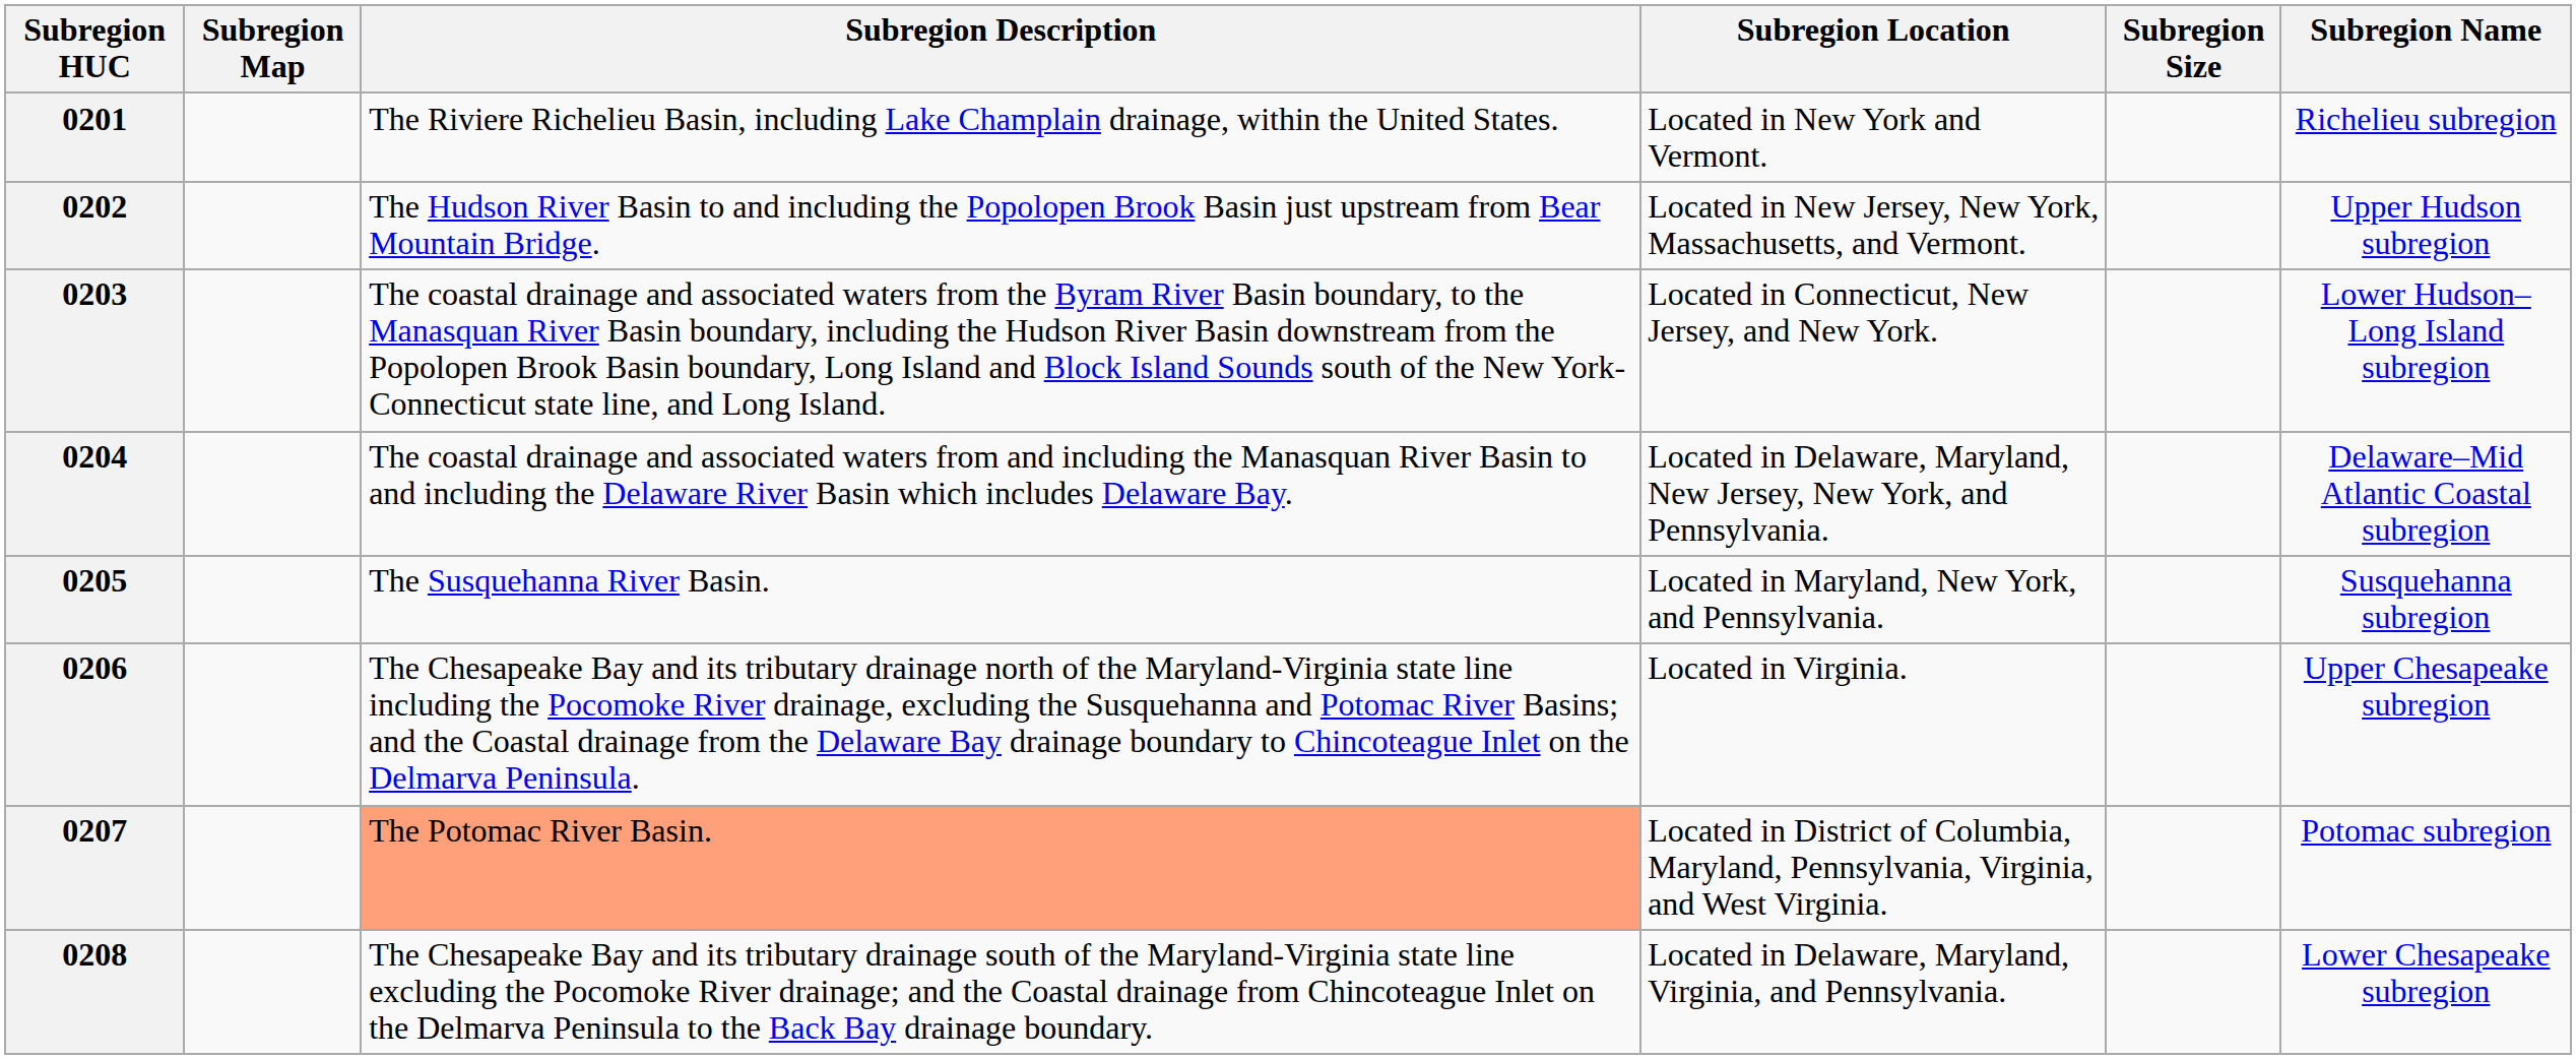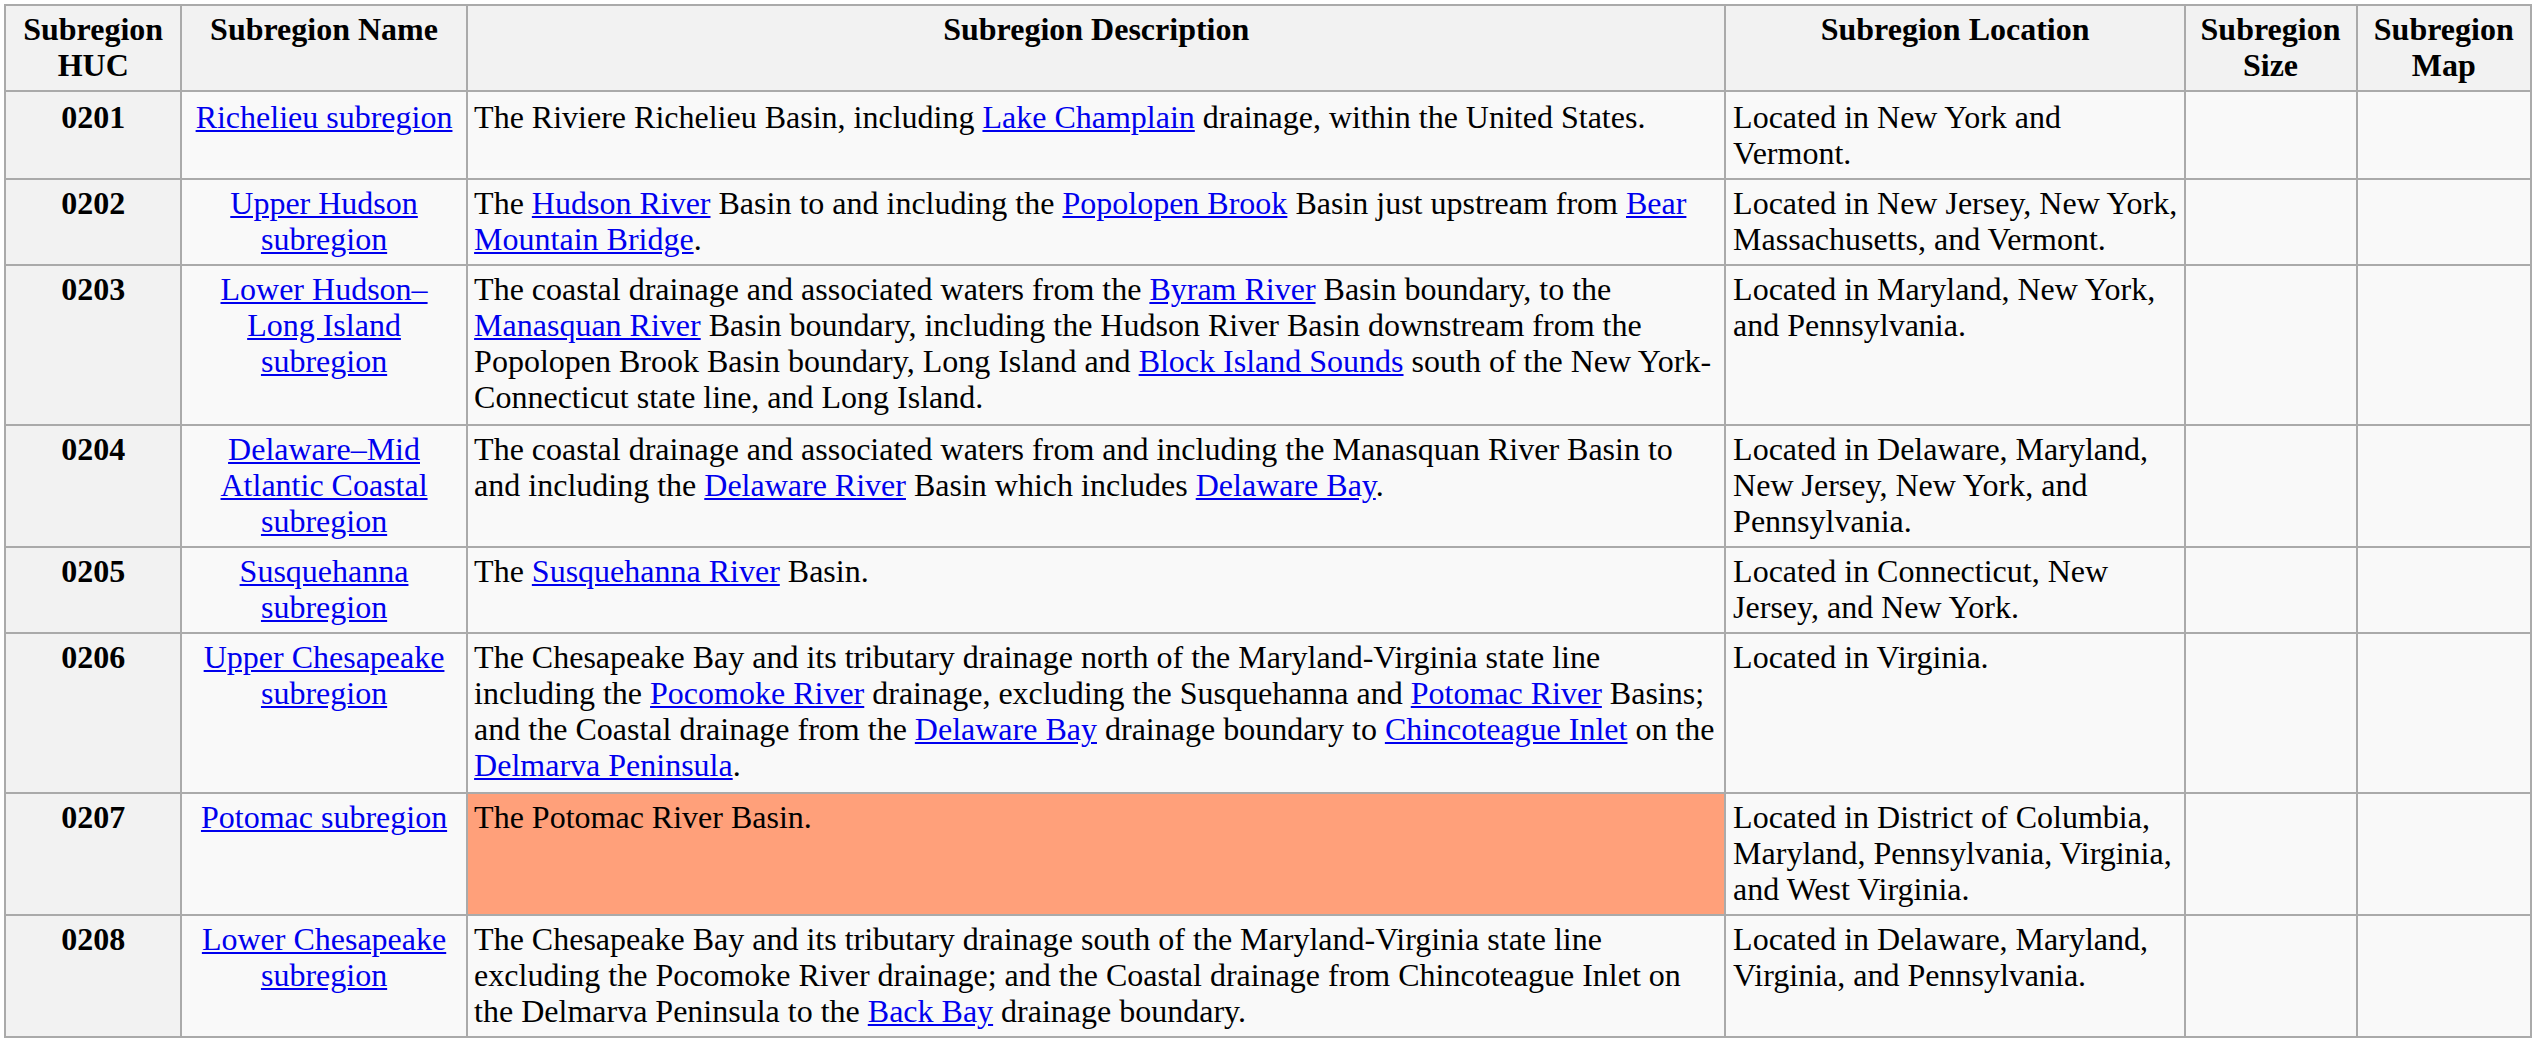 <table class="wikitable" border="1" style="margin: 1em auto 1em auto;">
 <tr valign="top">
 <th scope="col">Subregion HUC</th>
-<th scope="col">Subregion Map</th>
+<th scope="col">Subregion Name</th>
 <th scope="col">Subregion Description</th>
 <th scope="col">Subregion Location</th>
 <th scope="col">Subregion Size</th>
-<th scope="col">Subregion Name</th>
+<th scope="col">Subregion Map</th>
 </tr>
 <tr valign="top">
 <th scope="row">0201</th>
-<td align="right"></td>
+<td align="center"><a href='#'>Richelieu subregion</a></td>
 <td align="left">The Riviere Richelieu Basin, including <a href='#'>Lake Champlain</a> drainage, within the United States.</td>
 <td>Located in New York and Vermont.</td>
 <td align="center"></td>
-<td align="center"><a href='#'>Richelieu subregion</a></td>
+<td align="right"></td>
 </tr>
 <tr valign="top">
 <th scope="row">0202</th>
-<td align="right"></td>
+<td align="center"><a href='#'>Upper Hudson subregion</a></td>
 <td align="left">The <a href='#'>Hudson River</a> Basin to and including the <a href='#'>Popolopen Brook</a> Basin just upstream from <a href='#'>Bear Mountain Bridge</a>.</td>
 <td>Located in New Jersey, New York, Massachusetts, and Vermont.</td>
 <td align="center"></td>
-<td align="center"><a href='#'>Upper Hudson subregion</a></td>
+<td align="right"></td>
 </tr>
 <tr valign="top">
 <th scope="row">0203</th>
+<td align="center"><a href='#'>Lower Hudson–Long Island subregion</a></td>
+<td align="left">The coastal drainage and associated waters from the <a href='#'>Byram River</a> Basin boundary, to the <a href='#'>Manasquan River</a> Basin boundary, including the Hudson River Basin downstream from the Popolopen Brook Basin boundary, Long Island and <a href='#'>Block Island Sounds</a> south of the New York-Connecticut state line, and Long Island.</td>
+<td>Located in Maryland, New York, and Pennsylvania.</td>
+<td align="center"></td>
 <td align="right"></td>
-<td align="left">The coastal drainage and associated waters from the <a href='#'>Byram River</a> Basin boundary, to the <a href='#'>Manasquan River</a> Basin boundary, including the Hudson River Basin downstream from the Popolopen Brook Basin boundary, Long Island and <a href='#'>Block Island Sounds</a> south of the New York-Connecticut state line, and Long Island.</td>
-<td>Located in Connecticut, New Jersey, and New York.</td>
-<td align="center"></td>
-<td align="center"><a href='#'>Lower Hudson–Long Island subregion</a></td>
 </tr>
 <tr valign="top">
 <th scope="row">0204</th>
-<td align="right"></td>
+<td align="center"><a href='#'>Delaware–Mid Atlantic Coastal subregion</a></td>
 <td align="left">The coastal drainage and associated waters from and including the Manasquan River Basin to and including the <a href='#'>Delaware River</a> Basin which includes <a href='#'>Delaware Bay</a>.</td>
 <td>Located in Delaware, Maryland, New Jersey, New York, and Pennsylvania.</td>
 <td align="center"></td>
-<td align="center"><a href='#'>Delaware–Mid Atlantic Coastal subregion</a></td>
+<td align="right"></td>
 </tr>
 <tr valign="top">
 <th scope="row">0205</th>
+<td align="center"><a href='#'>Susquehanna subregion</a></td>
+<td align="left">The <a href='#'>Susquehanna River</a> Basin.</td>
+<td>Located in Connecticut, New Jersey, and New York.</td>
+<td align="center"></td>
 <td align="right"></td>
-<td align="left">The <a href='#'>Susquehanna River</a> Basin.</td>
-<td>Located in Maryland, New York, and Pennsylvania.</td>
-<td align="center"></td>
-<td align="center"><a href='#'>Susquehanna subregion</a></td>
 </tr>
 <tr valign="top">
 <th scope="row">0206</th>
-<td align="right"></td>
+<td align="center"><a href='#'>Upper Chesapeake subregion</a></td>
 <td align="left">The Chesapeake Bay and its tributary drainage north of the Maryland-Virginia state line including the <a href='#'>Pocomoke River</a> drainage, excluding the Susquehanna and <a href='#'>Potomac River</a> Basins; and the Coastal drainage from the <a href='#'>Delaware Bay</a> drainage boundary to <a href='#'>Chincoteague Inlet</a> on the <a href='#'>Delmarva Peninsula</a>.</td>
 <td>Located in Virginia.</td>
 <td align="center"></td>
-<td align="center"><a href='#'>Upper Chesapeake subregion</a></td>
+<td align="right"></td>
 </tr>
 <tr valign="top">
 <th scope="row">0207</th>
-<td align="right"></td>
+<td align="center"><a href='#'>Potomac subregion</a></td>
 <td align="left" style="background: lightsalmon;">The Potomac River Basin.</td>
 <td>Located in District of Columbia, Maryland, Pennsylvania, Virginia, and West Virginia.</td>
 <td align="center"></td>
-<td align="center"><a href='#'>Potomac subregion</a></td>
+<td align="right"></td>
 </tr>
 <tr valign="top">
 <th scope="row">0208</th>
-<td align="right"></td>
+<td align="center"><a href='#'>Lower Chesapeake subregion</a></td>
 <td align="left">The Chesapeake Bay and its tributary drainage south of the Maryland-Virginia state line excluding the Pocomoke River drainage; and the Coastal drainage from Chincoteague Inlet on the Delmarva Peninsula to the <a href='#'>Back Bay</a> drainage boundary.</td>
 <td>Located in Delaware, Maryland, Virginia, and Pennsylvania.</td>
 <td align="center"></td>
-<td align="center"><a href='#'>Lower Chesapeake subregion</a></td>
+<td align="right"></td>
 </tr>
 </table>
